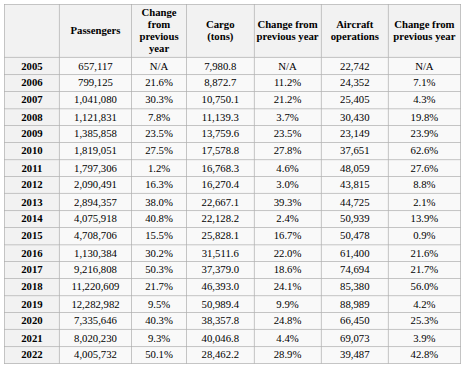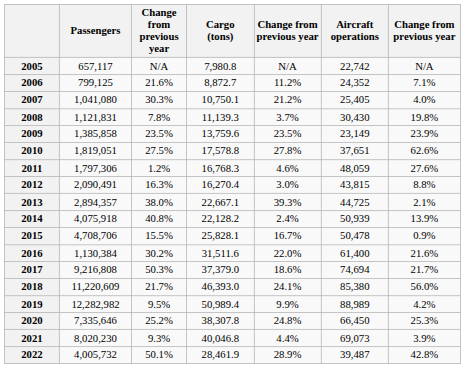 <table class="wikitable" style="border-collapse:collapse;text-align:center" width= align=>
 <tr>
 <th style="width:75px"></th>
 <th style="width:100px">Passengers</th>
 <th style="width:75px">Change from previous year</th>
 <th style="width:93px">Cargo<br>(tons)</th>
 <th style="width:93px">Change from previous year</th>
 <th style="width:93px">Aircraft operations</th>
 <th style="width:100px">Change from previous year</th>
 </tr>
 <tr>
 <th>2005</th>
 <td>657,117</td>
 <td>N/A</td>
 <td>7,980.8</td>
 <td>N/A</td>
 <td>22,742</td>
 <td>N/A</td>
 </tr>
 <tr>
 <th>2006</th>
 <td>799,125</td>
 <td> 21.6%</td>
 <td>8,872.7</td>
 <td> 11.2%</td>
 <td>24,352</td>
 <td> 7.1%</td>
 </tr>
 <tr>
 <th>2007</th>
 <td>1,041,080</td>
 <td> 30.3%</td>
 <td>10,750.1</td>
 <td> 21.2%</td>
 <td>25,405</td>
-<td> 4.3%</td>
+<td> 4.0%</td>
 </tr>
 <tr>
 <th>2008</th>
 <td>1,121,831</td>
 <td> 7.8%</td>
 <td>11,139.3</td>
 <td> 3.7%</td>
 <td>30,430</td>
 <td> 19.8%</td>
 </tr>
 <tr>
 <th>2009</th>
 <td>1,385,858</td>
 <td> 23.5%</td>
 <td>13,759.6</td>
 <td> 23.5%</td>
 <td>23,149</td>
 <td> 23.9%</td>
 </tr>
 <tr>
 <th>2010</th>
 <td>1,819,051</td>
 <td> 27.5%</td>
 <td>17,578.8</td>
 <td> 27.8%</td>
 <td>37,651</td>
 <td> 62.6%</td>
 </tr>
 <tr>
 <th>2011</th>
 <td>1,797,306</td>
 <td> 1.2%</td>
 <td>16,768.3</td>
 <td> 4.6%</td>
 <td>48,059</td>
 <td> 27.6%</td>
 </tr>
 <tr>
 <th>2012</th>
 <td>2,090,491</td>
 <td> 16.3%</td>
 <td>16,270.4</td>
 <td> 3.0%</td>
 <td>43,815</td>
 <td> 8.8%</td>
 </tr>
 <tr>
 <th>2013</th>
 <td>2,894,357</td>
 <td> 38.0%</td>
 <td>22,667.1</td>
 <td> 39.3%</td>
 <td>44,725</td>
 <td> 2.1%</td>
 </tr>
 <tr>
 <th>2014</th>
 <td>4,075,918</td>
 <td> 40.8%</td>
 <td>22,128.2</td>
 <td> 2.4%</td>
 <td>50,939</td>
 <td> 13.9%</td>
 </tr>
 <tr>
 <th>2015</th>
 <td>4,708,706</td>
 <td> 15.5%</td>
 <td>25,828.1</td>
 <td> 16.7%</td>
 <td>50,478</td>
 <td> 0.9%</td>
 </tr>
 <tr>
 <th>2016</th>
 <td>1,130,384</td>
 <td> 30.2%</td>
 <td>31,511.6</td>
 <td> 22.0%</td>
 <td>61,400</td>
 <td> 21.6%</td>
 </tr>
 <tr>
 <th>2017</th>
 <td>9,216,808</td>
 <td> 50.3%</td>
 <td>37,379.0</td>
 <td> 18.6%</td>
 <td>74,694</td>
 <td> 21.7%</td>
 </tr>
 <tr>
 <th>2018</th>
 <td>11,220,609</td>
 <td> 21.7%</td>
 <td>46,393.0</td>
 <td> 24.1%</td>
 <td>85,380</td>
 <td> 56.0%</td>
 </tr>
 <tr>
 <th>2019</th>
 <td>12,282,982</td>
 <td> 9.5%</td>
 <td>50,989.4</td>
 <td> 9.9%</td>
 <td>88,989</td>
 <td> 4.2%</td>
 </tr>
 <tr>
 <th>2020</th>
 <td>7,335,646</td>
-<td> 40.3%</td>
-<td>38,357.8</td>
+<td> 25.2%</td>
+<td>38,307.8</td>
 <td> 24.8%</td>
 <td>66,450</td>
 <td> 25.3%</td>
 </tr>
 <tr>
 <th>2021</th>
 <td>8,020,230</td>
 <td> 9.3%</td>
 <td>40,046.8</td>
 <td> 4.4%</td>
 <td>69,073</td>
 <td> 3.9%</td>
 </tr>
 <tr>
 <th>2022</th>
 <td>4,005,732</td>
 <td> 50.1%</td>
-<td>28,462.2</td>
+<td>28,461.9</td>
 <td> 28.9%</td>
 <td>39,487</td>
 <td> 42.8%</td>
 </tr>
 </table>
